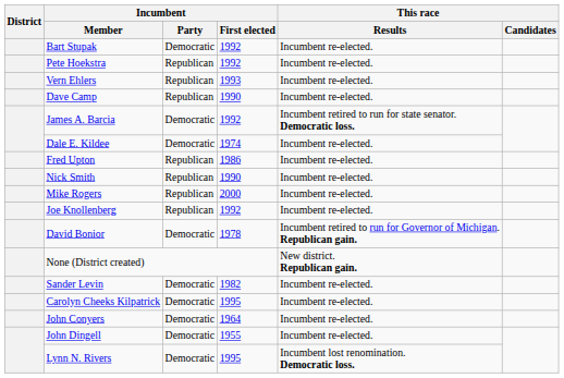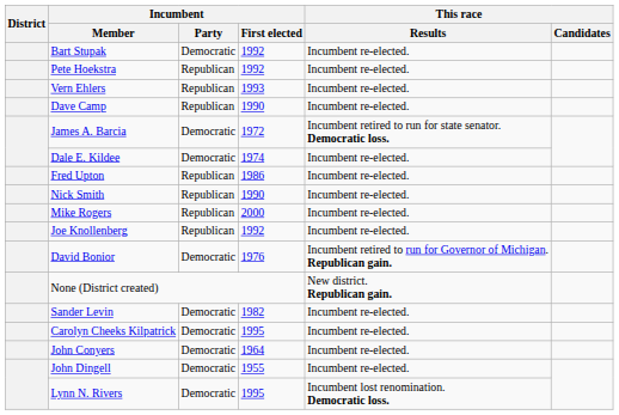 <table class=wikitable>
 <tr>
 <th rowspan=2>District</th>
 <th colspan=3>Incumbent</th>
 <th colspan=2>This race</th>
 </tr>
 <tr>
 <th>Member</th>
 <th>Party</th>
 <th>First elected</th>
 <th>Results</th>
 <th>Candidates</th>
 </tr>
 <tr>
 <th></th>
 <td><a href='#'>Bart Stupak</a></td>
 <td>Democratic</td>
 <td><a href='#'>1992</a></td>
 <td>Incumbent re-elected.</td>
 <td nowrap></td>
 </tr>
 <tr>
 <th></th>
 <td><a href='#'>Pete Hoekstra</a></td>
 <td>Republican</td>
 <td><a href='#'>1992</a></td>
 <td>Incumbent re-elected.</td>
 <td nowrap></td>
 </tr>
 <tr>
 <th></th>
 <td><a href='#'>Vern Ehlers</a></td>
 <td>Republican</td>
 <td><a href='#'>1993 </a></td>
 <td>Incumbent re-elected.</td>
 <td nowrap></td>
 </tr>
 <tr>
 <th></th>
 <td><a href='#'>Dave Camp</a></td>
 <td>Republican</td>
 <td><a href='#'>1990</a></td>
 <td>Incumbent re-elected.</td>
 <td nowrap></td>
 </tr>
 <tr>
 <th rowspan=2></th>
 <td><a href='#'>James A. Barcia</a></td>
 <td>Democratic</td>
-<td><a href='#'>1992</a></td>
+<td><a href='#'>1972</a></td>
 <td>Incumbent retired to run for state senator.<br><strong>Democratic loss.</strong></td>
 <td rowspan=2 nowrap></td>
 </tr>
 <tr>
 <td><a href='#'>Dale E. Kildee</a><br></td>
 <td>Democratic</td>
 <td><a href='#'>1974</a></td>
 <td>Incumbent re-elected.</td>
 </tr>
 <tr>
 <th></th>
 <td><a href='#'>Fred Upton</a></td>
 <td>Republican</td>
 <td><a href='#'>1986</a></td>
 <td>Incumbent re-elected.</td>
 <td nowrap></td>
 </tr>
 <tr>
 <th></th>
 <td><a href='#'>Nick Smith</a></td>
 <td>Republican</td>
 <td><a href='#'>1990</a></td>
 <td>Incumbent re-elected.</td>
 <td nowrap></td>
 </tr>
 <tr>
 <th></th>
 <td><a href='#'>Mike Rogers</a></td>
 <td>Republican</td>
 <td><a href='#'>2000</a></td>
 <td>Incumbent re-elected.</td>
 <td nowrap></td>
 </tr>
 <tr>
 <th></th>
 <td><a href='#'>Joe Knollenberg</a><br></td>
 <td>Republican</td>
 <td><a href='#'>1992</a></td>
 <td>Incumbent re-elected.</td>
 <td nowrap></td>
 </tr>
 <tr>
 <th></th>
 <td><a href='#'>David Bonior</a></td>
 <td>Democratic</td>
-<td><a href='#'>1978</a></td>
+<td><a href='#'>1976</a></td>
 <td>Incumbent retired to <a href='#'>run for Governor of Michigan</a>.<br><strong>Republican gain.</strong></td>
 <td nowrap></td>
 </tr>
 <tr>
 <th></th>
 <td colspan=3>None (District created)</td>
 <td>New district.<br><strong>Republican gain.</strong></td>
 <td nowrap></td>
 </tr>
 <tr>
 <th></th>
 <td><a href='#'>Sander Levin</a></td>
 <td>Democratic</td>
 <td><a href='#'>1982</a></td>
 <td>Incumbent re-elected.</td>
 <td nowrap></td>
 </tr>
 <tr>
 <th></th>
 <td><a href='#'>Carolyn Cheeks Kilpatrick</a><br></td>
 <td>Democratic</td>
 <td><a href='#'>1995</a></td>
 <td>Incumbent re-elected.</td>
 <td nowrap></td>
 </tr>
 <tr>
 <th></th>
 <td><a href='#'>John Conyers</a></td>
 <td>Democratic</td>
 <td><a href='#'>1964</a></td>
 <td>Incumbent re-elected.</td>
 <td nowrap></td>
 </tr>
 <tr>
 <th rowspan=2></th>
 <td><a href='#'>John Dingell</a><br></td>
 <td>Democratic</td>
 <td><a href='#'>1955 </a></td>
 <td>Incumbent re-elected.</td>
 <td rowspan=2 nowrap></td>
 </tr>
 <tr>
 <td><a href='#'>Lynn N. Rivers</a><br></td>
 <td>Democratic</td>
 <td><a href='#'>1995</a></td>
 <td>Incumbent lost renomination.<br><strong>Democratic loss.</strong></td>
 </tr>
 </table>
